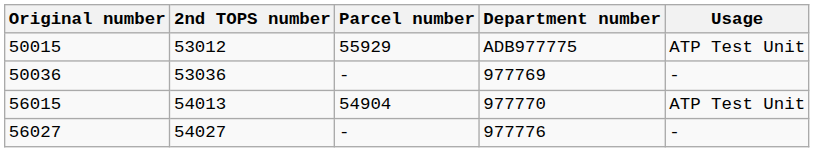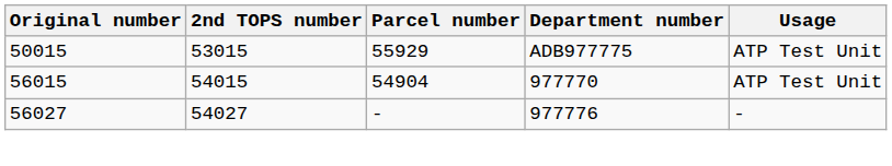 <table class="wikitable">
 <tr>
 <th>Original number</th>
 <th>2nd TOPS number</th>
 <th>Parcel number</th>
 <th>Department number</th>
 <th>Usage</th>
 </tr>
 <tr>
 <td>50015</td>
-<td>53012</td>
+<td>53015</td>
 <td>55929</td>
 <td>ADB977775</td>
 <td>ATP Test Unit</td>
 </tr>
 <tr>
-<td>50036</td>
-<td>53036</td>
-<td>-</td>
-<td>977769</td>
-<td>-</td>
-</tr>
-<tr>
 <td>56015</td>
-<td>54013</td>
+<td>54015</td>
 <td>54904</td>
 <td>977770</td>
 <td>ATP Test Unit</td>
 </tr>
 <tr>
 <td>56027</td>
 <td>54027</td>
 <td>-</td>
 <td>977776</td>
 <td>-</td>
 </tr>
 </table>
